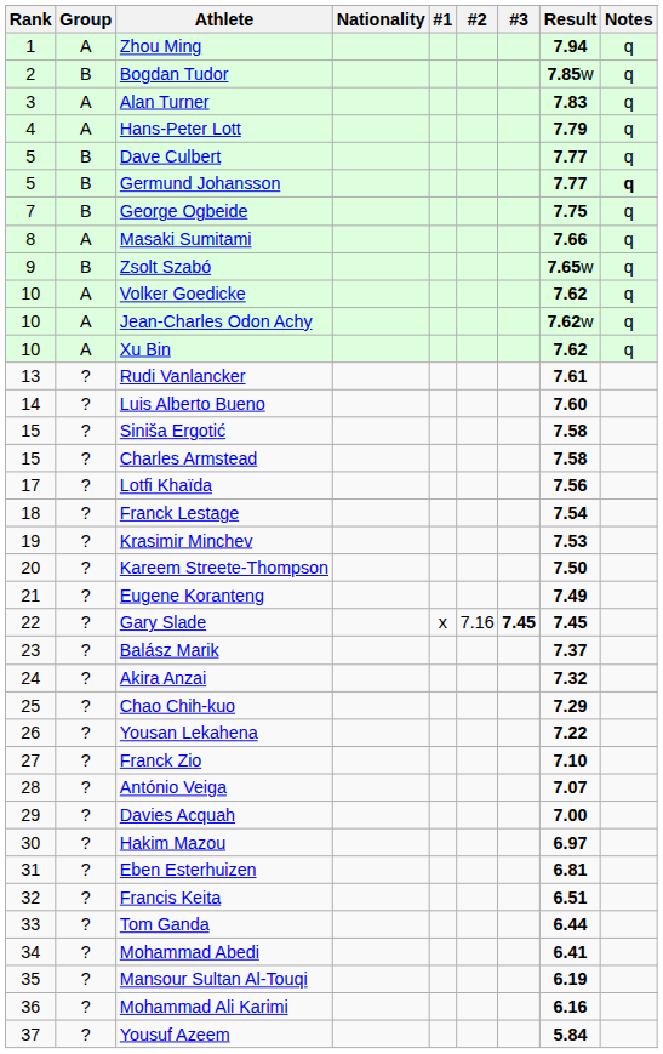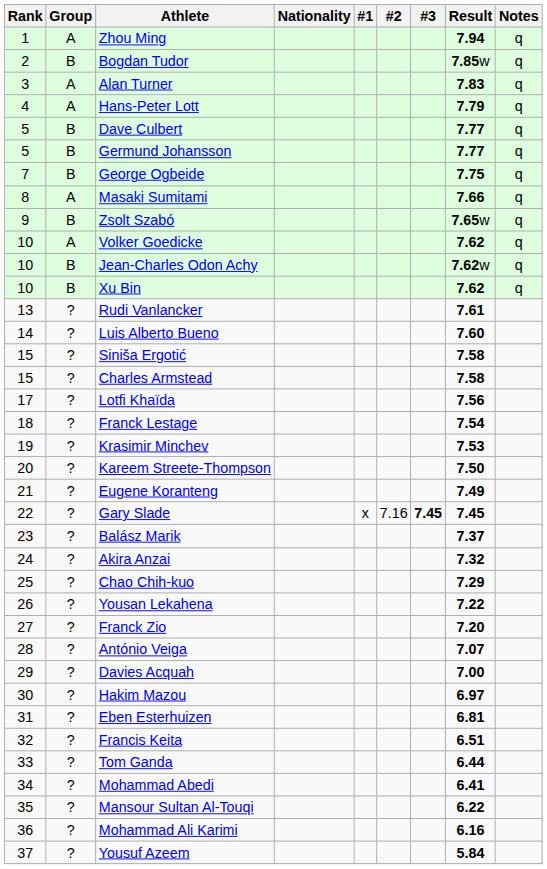 <table class="wikitable sortable" style="text-align:center;font-size:95%">
 <tr>
 <th>Rank</th>
 <th>Group</th>
 <th>Athlete</th>
 <th>Nationality</th>
 <th>#1</th>
 <th>#2</th>
 <th>#3</th>
 <th>Result</th>
 <th>Notes</th>
 </tr>
 <tr bgcolor=ddffdd>
 <td>1</td>
 <td>A</td>
 <td align="left"><a href='#'>Zhou Ming</a></td>
 <td align=left></td>
 <td></td>
 <td></td>
 <td></td>
 <td><strong>7.94</strong></td>
 <td>q</td>
 </tr>
 <tr bgcolor=ddffdd>
 <td>2</td>
 <td>B</td>
 <td align="left"><a href='#'>Bogdan Tudor</a></td>
 <td align=left></td>
 <td></td>
 <td></td>
 <td></td>
 <td><strong>7.85</strong>w</td>
 <td>q</td>
 </tr>
 <tr bgcolor=ddffdd>
 <td>3</td>
 <td>A</td>
 <td align="left"><a href='#'>Alan Turner</a></td>
 <td align=left></td>
 <td></td>
 <td></td>
 <td></td>
 <td><strong>7.83</strong></td>
 <td>q</td>
 </tr>
 <tr bgcolor=ddffdd>
 <td>4</td>
 <td>A</td>
 <td align="left"><a href='#'>Hans-Peter Lott</a></td>
 <td align=left></td>
 <td></td>
 <td></td>
 <td></td>
 <td><strong>7.79</strong></td>
 <td>q</td>
 </tr>
 <tr bgcolor=ddffdd>
 <td>5</td>
 <td>B</td>
 <td align="left"><a href='#'>Dave Culbert</a></td>
 <td align=left></td>
 <td></td>
 <td></td>
 <td></td>
 <td><strong>7.77</strong></td>
 <td>q</td>
 </tr>
 <tr bgcolor=ddffdd>
 <td>5</td>
 <td>B</td>
 <td align="left"><a href='#'>Germund Johansson</a></td>
 <td align=left></td>
 <td></td>
 <td></td>
 <td></td>
 <td><strong>7.77</strong></td>
-<td><strong>q</strong></td>
+<td>q</td>
 </tr>
 <tr bgcolor=ddffdd>
 <td>7</td>
 <td>B</td>
 <td align="left"><a href='#'>George Ogbeide</a></td>
 <td align=left></td>
 <td></td>
 <td></td>
 <td></td>
 <td><strong>7.75</strong></td>
 <td>q</td>
 </tr>
 <tr bgcolor=ddffdd>
 <td>8</td>
 <td>A</td>
 <td align="left"><a href='#'>Masaki Sumitami</a></td>
 <td align=left></td>
 <td></td>
 <td></td>
 <td></td>
 <td><strong>7.66</strong></td>
 <td>q</td>
 </tr>
 <tr bgcolor=ddffdd>
 <td>9</td>
 <td>B</td>
 <td align="left"><a href='#'>Zsolt Szabó</a></td>
 <td align=left></td>
 <td></td>
 <td></td>
 <td></td>
 <td><strong>7.65</strong>w</td>
 <td>q</td>
 </tr>
 <tr bgcolor=ddffdd>
 <td>10</td>
 <td>A</td>
 <td align="left"><a href='#'>Volker Goedicke</a></td>
 <td align=left></td>
 <td></td>
 <td></td>
 <td></td>
 <td><strong>7.62</strong></td>
 <td>q</td>
 </tr>
 <tr bgcolor=ddffdd>
 <td>10</td>
-<td>A</td>
+<td>B</td>
 <td align="left"><a href='#'>Jean-Charles Odon Achy</a></td>
 <td align=left></td>
 <td></td>
 <td></td>
 <td></td>
 <td><strong>7.62</strong>w</td>
 <td>q</td>
 </tr>
 <tr bgcolor=ddffdd>
 <td>10</td>
-<td>A</td>
+<td>B</td>
 <td align="left"><a href='#'>Xu Bin</a></td>
 <td align=left></td>
 <td></td>
 <td></td>
 <td></td>
 <td><strong>7.62</strong></td>
 <td>q</td>
 </tr>
 <tr>
 <td>13</td>
 <td>?</td>
 <td align=left><a href='#'>Rudi Vanlancker</a></td>
 <td align=left></td>
 <td></td>
 <td></td>
 <td></td>
 <td><strong>7.61</strong></td>
 <td></td>
 </tr>
 <tr>
 <td>14</td>
 <td>?</td>
 <td align=left><a href='#'>Luis Alberto Bueno</a></td>
 <td align=left></td>
 <td></td>
 <td></td>
 <td></td>
 <td><strong>7.60</strong></td>
 <td></td>
 </tr>
 <tr>
 <td>15</td>
 <td>?</td>
 <td align=left><a href='#'>Siniša Ergotić</a></td>
 <td align=left></td>
 <td></td>
 <td></td>
 <td></td>
 <td><strong>7.58</strong></td>
 <td></td>
 </tr>
 <tr>
 <td>15</td>
 <td>?</td>
 <td align=left><a href='#'>Charles Armstead</a></td>
 <td align=left></td>
 <td></td>
 <td></td>
 <td></td>
 <td><strong>7.58</strong></td>
 <td></td>
 </tr>
 <tr>
 <td>17</td>
 <td>?</td>
 <td align=left><a href='#'>Lotfi Khaïda</a></td>
 <td align=left></td>
 <td></td>
 <td></td>
 <td></td>
 <td><strong>7.56</strong></td>
 <td></td>
 </tr>
 <tr>
 <td>18</td>
 <td>?</td>
 <td align=left><a href='#'>Franck Lestage</a></td>
 <td align=left></td>
 <td></td>
 <td></td>
 <td></td>
 <td><strong>7.54</strong></td>
 <td></td>
 </tr>
 <tr>
 <td>19</td>
 <td>?</td>
 <td align=left><a href='#'>Krasimir Minchev</a></td>
 <td align=left></td>
 <td></td>
 <td></td>
 <td></td>
 <td><strong>7.53</strong></td>
 <td></td>
 </tr>
 <tr>
 <td>20</td>
 <td>?</td>
 <td align=left><a href='#'>Kareem Streete-Thompson</a></td>
 <td align=left></td>
 <td></td>
 <td></td>
 <td></td>
 <td><strong>7.50</strong></td>
 <td></td>
 </tr>
 <tr>
 <td>21</td>
 <td>?</td>
 <td align=left><a href='#'>Eugene Koranteng</a></td>
 <td align=left></td>
 <td></td>
 <td></td>
 <td></td>
 <td><strong>7.49</strong></td>
 <td></td>
 </tr>
 <tr>
 <td>22</td>
 <td>?</td>
 <td align=left><a href='#'>Gary Slade</a></td>
 <td align=left></td>
 <td>x</td>
 <td>7.16</td>
 <td><strong>7.45</strong></td>
 <td><strong>7.45</strong></td>
 <td></td>
 </tr>
 <tr>
 <td>23</td>
 <td>?</td>
 <td align=left><a href='#'>Balász Marik</a></td>
 <td align=left></td>
 <td></td>
 <td></td>
 <td></td>
 <td><strong>7.37</strong></td>
 <td></td>
 </tr>
 <tr>
 <td>24</td>
 <td>?</td>
 <td align=left><a href='#'>Akira Anzai</a></td>
 <td align=left></td>
 <td></td>
 <td></td>
 <td></td>
 <td><strong>7.32</strong></td>
 <td></td>
 </tr>
 <tr>
 <td>25</td>
 <td>?</td>
 <td align=left><a href='#'>Chao Chih-kuo</a></td>
 <td align=left></td>
 <td></td>
 <td></td>
 <td></td>
 <td><strong>7.29</strong></td>
 <td></td>
 </tr>
 <tr>
 <td>26</td>
 <td>?</td>
 <td align=left><a href='#'>Yousan Lekahena</a></td>
 <td align=left></td>
 <td></td>
 <td></td>
 <td></td>
 <td><strong>7.22</strong></td>
 <td></td>
 </tr>
 <tr>
 <td>27</td>
 <td>?</td>
 <td align=left><a href='#'>Franck Zio</a></td>
 <td align=left></td>
 <td></td>
 <td></td>
 <td></td>
-<td><strong>7.10</strong></td>
+<td><strong>7.20</strong></td>
 <td></td>
 </tr>
 <tr>
 <td>28</td>
 <td>?</td>
 <td align=left><a href='#'>António Veiga</a></td>
 <td align=left></td>
 <td></td>
 <td></td>
 <td></td>
 <td><strong>7.07</strong></td>
 <td></td>
 </tr>
 <tr>
 <td>29</td>
 <td>?</td>
 <td align=left><a href='#'>Davies Acquah</a></td>
 <td align=left></td>
 <td></td>
 <td></td>
 <td></td>
 <td><strong>7.00</strong></td>
 <td></td>
 </tr>
 <tr>
 <td>30</td>
 <td>?</td>
 <td align=left><a href='#'>Hakim Mazou</a></td>
 <td align=left></td>
 <td></td>
 <td></td>
 <td></td>
 <td><strong>6.97</strong></td>
 <td></td>
 </tr>
 <tr>
 <td>31</td>
 <td>?</td>
 <td align=left><a href='#'>Eben Esterhuizen</a></td>
 <td align=left></td>
 <td></td>
 <td></td>
 <td></td>
 <td><strong>6.81</strong></td>
 <td></td>
 </tr>
 <tr>
 <td>32</td>
 <td>?</td>
 <td align=left><a href='#'>Francis Keita</a></td>
 <td align=left></td>
 <td></td>
 <td></td>
 <td></td>
 <td><strong>6.51</strong></td>
 <td></td>
 </tr>
 <tr>
 <td>33</td>
 <td>?</td>
 <td align=left><a href='#'>Tom Ganda</a></td>
 <td align=left></td>
 <td></td>
 <td></td>
 <td></td>
 <td><strong>6.44</strong></td>
 <td></td>
 </tr>
 <tr>
 <td>34</td>
 <td>?</td>
 <td align=left><a href='#'>Mohammad Abedi</a></td>
 <td align=left></td>
 <td></td>
 <td></td>
 <td></td>
 <td><strong>6.41</strong></td>
 <td></td>
 </tr>
 <tr>
 <td>35</td>
 <td>?</td>
 <td align=left><a href='#'>Mansour Sultan Al-Touqi</a></td>
 <td align=left></td>
 <td></td>
 <td></td>
 <td></td>
-<td><strong>6.19</strong></td>
+<td><strong>6.22</strong></td>
 <td></td>
 </tr>
 <tr>
 <td>36</td>
 <td>?</td>
 <td align=left><a href='#'>Mohammad Ali Karimi</a></td>
 <td align=left></td>
 <td></td>
 <td></td>
 <td></td>
 <td><strong>6.16</strong></td>
 <td></td>
 </tr>
 <tr>
 <td>37</td>
 <td>?</td>
 <td align=left><a href='#'>Yousuf Azeem</a></td>
 <td align=left></td>
 <td></td>
 <td></td>
 <td></td>
 <td><strong>5.84</strong></td>
 <td></td>
 </tr>
 </table>
